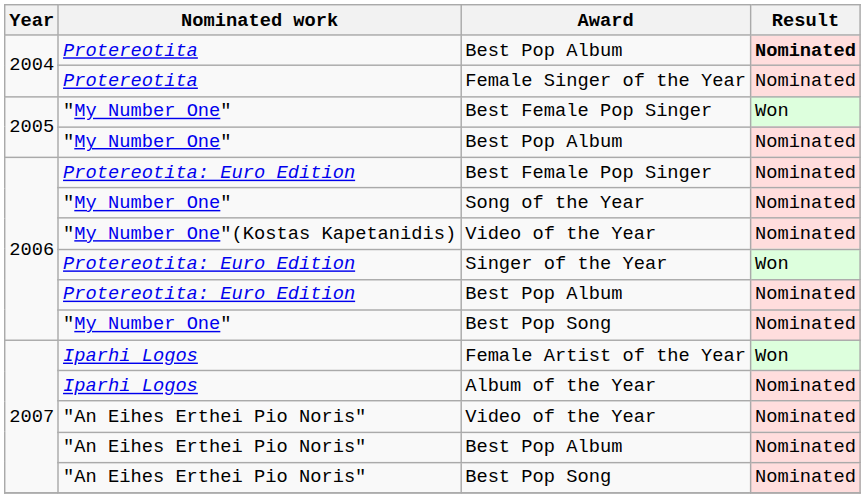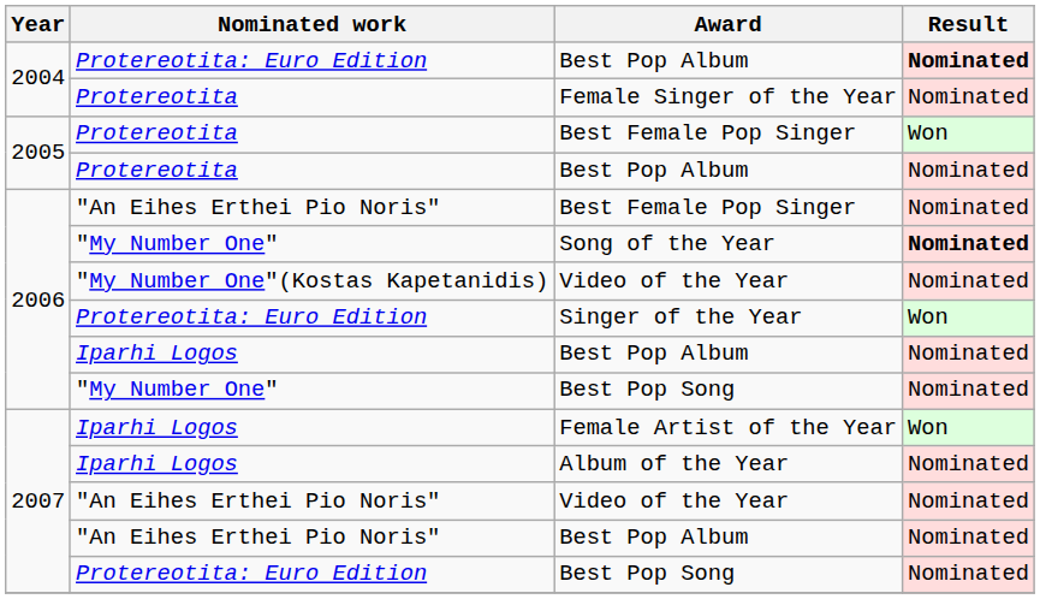 <table class="wikitable">
 <tr>
 <th>Year</th>
 <th>Nominated work</th>
 <th>Award</th>
 <th>Result</th>
 </tr>
 <tr>
 <td rowspan="2">2004</td>
-<td><em><a href='#'>Protereotita</a></em></td>
+<td><em><a href='#'>Protereotita: Euro Edition</a></em></td>
 <td>Best Pop Album</td>
 <td style="background: #ffdddd"><strong>Nominated</strong></td>
 </tr>
 <tr>
 <td><em><a href='#'>Protereotita</a></em></td>
 <td>Female Singer of the Year</td>
 <td style="background: #ffdddd">Nominated</td>
 </tr>
 <tr>
 <td rowspan="2">2005</td>
-<td>"<a href='#'>My Number One</a>"</td>
+<td><em><a href='#'>Protereotita</a></em></td>
 <td>Best Female Pop Singer</td>
 <td style="background: #ddffdd">Won</td>
 </tr>
 <tr>
-<td>"<a href='#'>My Number One</a>"</td>
+<td><em><a href='#'>Protereotita</a></em></td>
 <td>Best Pop Album</td>
 <td style="background: #ffdddd">Nominated</td>
 </tr>
 <tr>
 <td rowspan="6">2006</td>
-<td><em><a href='#'>Protereotita: Euro Edition</a></em></td>
+<td>"Αn Eihes Erthei Pio Noris"</td>
 <td>Best Female Pop Singer</td>
 <td style="background: #ffdddd">Nominated</td>
 </tr>
 <tr>
 <td>"<a href='#'>My Number One</a>"</td>
 <td>Song of the Year</td>
-<td style="background: #ffdddd">Nominated</td>
+<td style="background: #ffdddd"><strong>Nominated</strong></td>
 </tr>
 <tr>
 <td>"<a href='#'>My Number One</a>"(Kostas Kapetanidis)</td>
 <td>Video of the Year</td>
 <td style="background: #ffdddd">Nominated</td>
 </tr>
 <tr>
 <td><em><a href='#'>Protereotita: Euro Edition</a></em></td>
 <td>Singer of the Year</td>
 <td style="background: #ddffdd">Won</td>
 </tr>
 <tr>
-<td><em><a href='#'>Protereotita: Euro Edition</a></em></td>
+<td><em><a href='#'>Iparhi Logos</a></em></td>
 <td>Best Pop Album</td>
 <td style="background: #ffdddd">Nominated</td>
 </tr>
 <tr>
 <td>"<a href='#'>My Number One</a>"</td>
 <td>Best Pop Song</td>
 <td style="background: #ffdddd">Nominated</td>
 </tr>
 <tr>
 <td rowspan="5">2007</td>
 <td><em><a href='#'>Iparhi Logos</a></em></td>
 <td>Female Artist of the Year</td>
 <td style="background: #ddffdd">Won</td>
 </tr>
 <tr>
 <td><em><a href='#'>Iparhi Logos</a></em></td>
 <td>Album of the Year</td>
 <td style="background: #ffdddd">Nominated</td>
 </tr>
 <tr>
 <td>"Αn Eihes Erthei Pio Noris"</td>
 <td>Video of the Year</td>
 <td style="background: #ffdddd">Nominated</td>
 </tr>
 <tr>
 <td>"Αn Eihes Erthei Pio Noris"</td>
 <td>Best Pop Album</td>
 <td style="background: #ffdddd">Nominated</td>
 </tr>
 <tr>
-<td>"Αn Eihes Erthei Pio Noris"</td>
+<td><em><a href='#'>Protereotita: Euro Edition</a></em></td>
 <td>Best Pop Song</td>
 <td style="background: #ffdddd">Nominated</td>
 </tr>
 <tr>
 </tr>
 </table>
